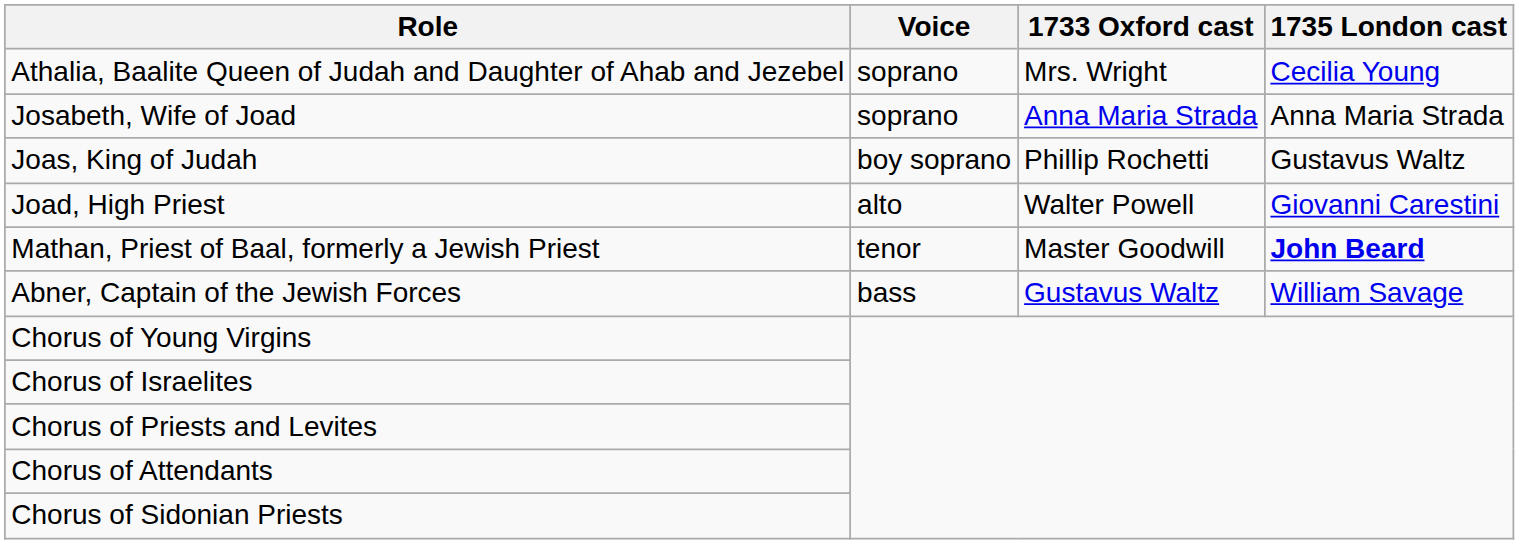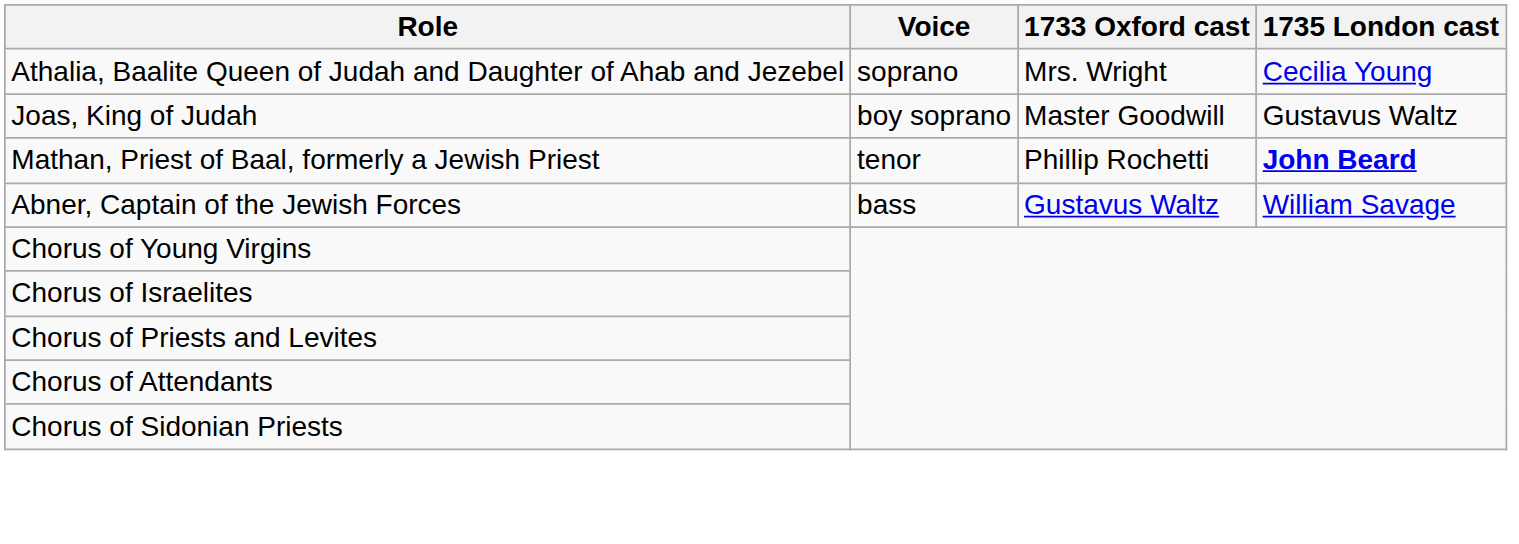 <table class="wikitable">
 <tr>
 <th>Role</th>
 <th>Voice</th>
 <th>1733 Oxford cast</th>
 <th>1735 London cast</th>
 </tr>
 <tr>
 <td>Athalia, Baalite Queen of Judah and Daughter of Ahab and Jezebel</td>
 <td>soprano</td>
 <td>Mrs. Wright</td>
 <td><a href='#'>Cecilia Young</a></td>
 </tr>
 <tr>
-<td>Josabeth, Wife of Joad</td>
-<td>soprano</td>
-<td><a href='#'>Anna Maria Strada</a></td>
-<td>Anna Maria Strada</td>
-</tr>
-<tr>
 <td>Joas, King of Judah</td>
 <td>boy soprano</td>
-<td>Phillip Rochetti</td>
+<td>Master Goodwill</td>
 <td>Gustavus Waltz</td>
-</tr>
-<tr>
-<td>Joad, High Priest</td>
-<td>alto</td>
-<td>Walter Powell</td>
-<td><a href='#'>Giovanni Carestini</a></td>
 </tr>
 <tr>
 <td>Mathan, Priest of Baal, formerly a Jewish Priest</td>
 <td>tenor</td>
-<td>Master Goodwill</td>
+<td>Phillip Rochetti</td>
 <td><strong><a href='#'>John Beard</a></strong></td>
 </tr>
 <tr>
 <td>Abner, Captain of the Jewish Forces</td>
 <td>bass</td>
 <td><a href='#'>Gustavus Waltz</a></td>
 <td><a href='#'>William Savage</a></td>
 </tr>
 <tr>
 <td>Chorus of Young Virgins</td>
 </tr>
 <tr>
 <td>Chorus of Israelites</td>
 </tr>
 <tr>
 <td>Chorus of Priests and Levites</td>
 </tr>
 <tr>
 <td>Chorus of Attendants</td>
 </tr>
 <tr>
 <td>Chorus of Sidonian Priests</td>
 </tr>
 </table>
